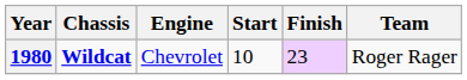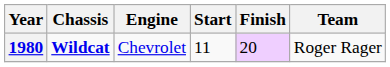 <table class="wikitable" style="font-size: 95%;">
 <tr>
 <th>Year</th>
 <th>Chassis</th>
 <th>Engine</th>
 <th>Start</th>
 <th>Finish</th>
 <th>Team</th>
 </tr>
 <tr>
 <th><a href='#'>1980</a></th>
 <td><strong><a href='#'>Wildcat</a></strong></td>
 <td><a href='#'>Chevrolet</a></td>
-<td>10</td>
-<td style="background:#EFCFFF;">23</td>
+<td>11</td>
+<td style="background:#EFCFFF;">20</td>
 <td>Roger Rager</td>
 </tr>
 <tr>
 </tr>
 </table>
